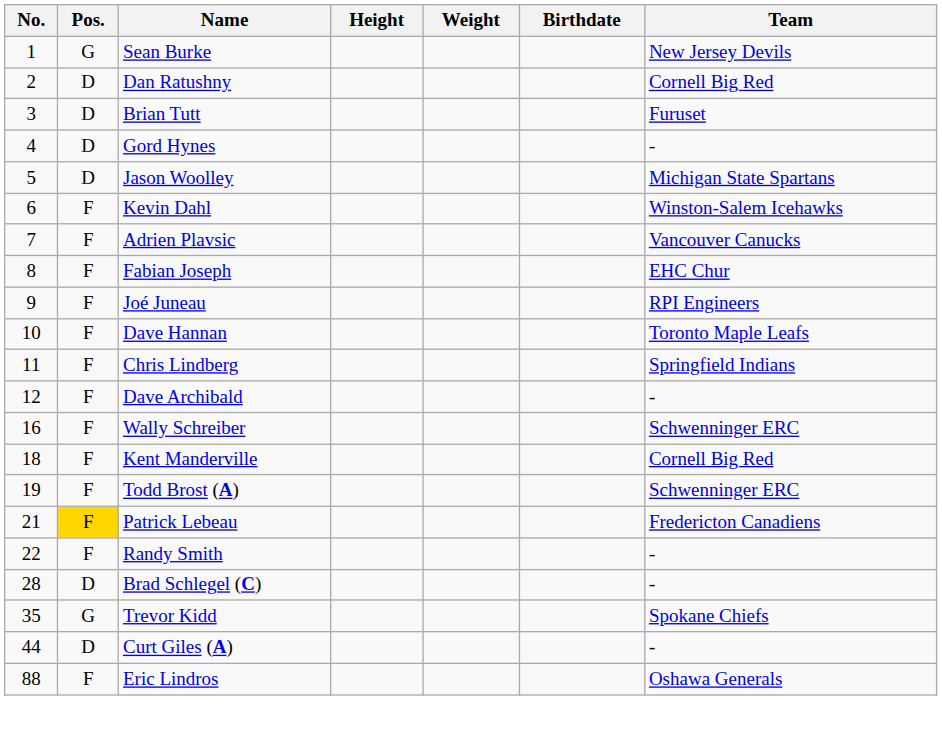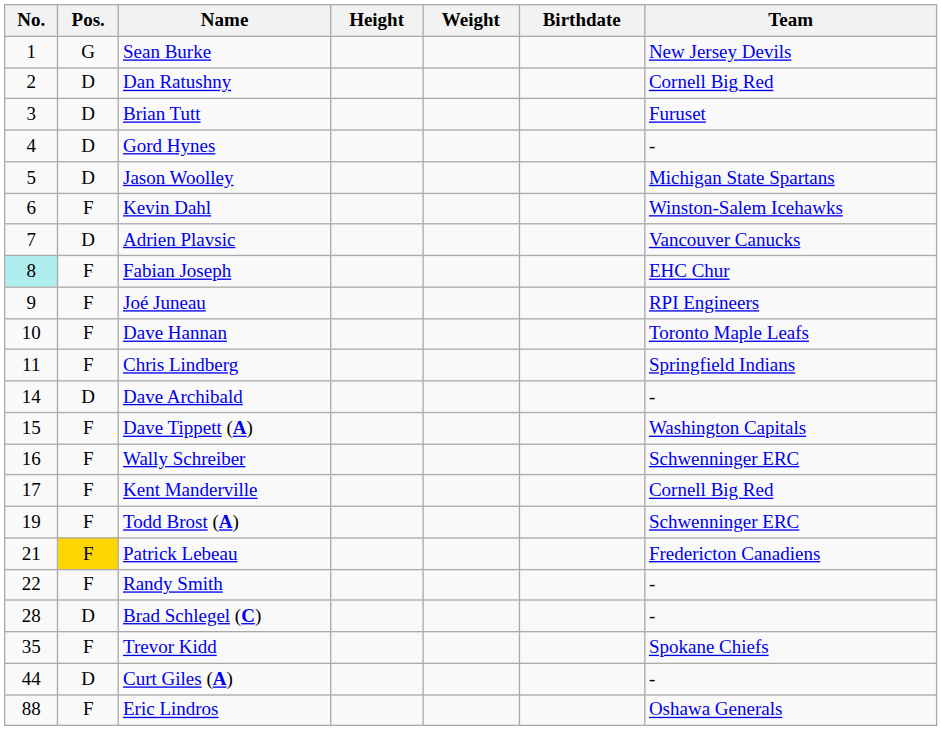 <table class="wikitable sortable" width="80%" style="font-size: 90%; text-align: center;">
 <tr>
 <th>No.</th>
 <th>Pos.</th>
 <th>Name</th>
 <th>Height</th>
 <th>Weight</th>
 <th>Birthdate</th>
 <th>Team</th>
 </tr>
 <tr>
 <td>1</td>
 <td>G</td>
 <td style="text-align:left;"><a href='#'>Sean Burke</a></td>
 <td></td>
 <td></td>
 <td style="text-align:right;"></td>
 <td style="text-align:left;"> <a href='#'>New Jersey Devils</a></td>
 </tr>
 <tr>
 <td>2</td>
 <td>D</td>
 <td style="text-align:left;"><a href='#'>Dan Ratushny</a></td>
 <td></td>
 <td></td>
 <td style="text-align:right;"></td>
 <td style="text-align:left;"> <a href='#'>Cornell Big Red</a></td>
 </tr>
 <tr>
 <td>3</td>
 <td>D</td>
 <td style="text-align:left;"><a href='#'>Brian Tutt</a></td>
 <td></td>
 <td></td>
 <td style="text-align:right;"></td>
 <td style="text-align:left;"> <a href='#'>Furuset</a></td>
 </tr>
 <tr>
 <td>4</td>
 <td>D</td>
 <td style="text-align:left;"><a href='#'>Gord Hynes</a></td>
 <td></td>
 <td></td>
 <td style="text-align:right;"></td>
 <td style="text-align:left;">-</td>
 </tr>
 <tr>
 <td>5</td>
 <td>D</td>
 <td style="text-align:left;"><a href='#'>Jason Woolley</a></td>
 <td></td>
 <td></td>
 <td style="text-align:right;"></td>
 <td style="text-align:left;"> <a href='#'>Michigan State Spartans</a></td>
 </tr>
 <tr>
 <td>6</td>
 <td>F</td>
 <td style="text-align:left;"><a href='#'>Kevin Dahl</a></td>
 <td></td>
 <td></td>
 <td style="text-align:right;"></td>
 <td style="text-align:left;"> <a href='#'>Winston-Salem Icehawks</a></td>
 </tr>
 <tr>
 <td>7</td>
-<td>F</td>
+<td>D</td>
 <td style="text-align:left;"><a href='#'>Adrien Plavsic</a></td>
 <td></td>
 <td></td>
 <td style="text-align:right;"></td>
 <td style="text-align:left;"> <a href='#'>Vancouver Canucks</a></td>
 </tr>
 <tr>
-<td>8</td>
+<td style="background: paleturquoise;">8</td>
 <td>F</td>
 <td style="text-align:left;"><a href='#'>Fabian Joseph</a></td>
 <td></td>
 <td></td>
 <td style="text-align:right;"></td>
 <td style="text-align:left;"> <a href='#'>EHC Chur</a></td>
 </tr>
 <tr>
 <td>9</td>
 <td>F</td>
 <td style="text-align:left;"><a href='#'>Joé Juneau</a></td>
 <td></td>
 <td></td>
 <td style="text-align:right;"></td>
 <td style="text-align:left;"> <a href='#'>RPI Engineers</a></td>
 </tr>
 <tr>
 <td>10</td>
 <td>F</td>
 <td style="text-align:left;"><a href='#'>Dave Hannan</a></td>
 <td></td>
 <td></td>
 <td style="text-align:right;"></td>
 <td style="text-align:left;"> <a href='#'>Toronto Maple Leafs</a></td>
 </tr>
 <tr>
 <td>11</td>
 <td>F</td>
 <td style="text-align:left;"><a href='#'>Chris Lindberg</a></td>
 <td></td>
 <td></td>
 <td style="text-align:right;"></td>
 <td style="text-align:left;"> <a href='#'>Springfield Indians</a></td>
 </tr>
 <tr>
-<td>12</td>
-<td>F</td>
+<td>14</td>
+<td>D</td>
 <td style="text-align:left;"><a href='#'>Dave Archibald</a></td>
 <td></td>
 <td></td>
 <td style="text-align:right;"></td>
 <td style="text-align:left;">-</td>
+</tr>
+<tr>
+<td>15</td>
+<td>F</td>
+<td style="text-align:left;"><a href='#'>Dave Tippett</a> (<strong><a href='#'>A</a></strong>)</td>
+<td></td>
+<td></td>
+<td style="text-align:right;"></td>
+<td style="text-align:left;"> <a href='#'>Washington Capitals</a></td>
 </tr>
 <tr>
 <td>16</td>
 <td>F</td>
 <td style="text-align:left;"><a href='#'>Wally Schreiber</a></td>
 <td></td>
 <td></td>
 <td style="text-align:right;"></td>
 <td style="text-align:left;"> <a href='#'>Schwenninger ERC</a></td>
 </tr>
 <tr>
-<td>18</td>
+<td>17</td>
 <td>F</td>
 <td style="text-align:left;"><a href='#'>Kent Manderville</a></td>
 <td></td>
 <td></td>
 <td style="text-align:right;"></td>
 <td style="text-align:left;"> <a href='#'>Cornell Big Red</a></td>
 </tr>
 <tr>
 <td>19</td>
 <td>F</td>
 <td style="text-align:left;"><a href='#'>Todd Brost</a> (<strong><a href='#'>A</a></strong>)</td>
 <td></td>
 <td></td>
 <td style="text-align:right;"></td>
 <td style="text-align:left;"> <a href='#'>Schwenninger ERC</a></td>
 </tr>
 <tr>
 <td>21</td>
 <td style="background: gold;">F</td>
 <td style="text-align:left;"><a href='#'>Patrick Lebeau</a></td>
 <td></td>
 <td></td>
 <td style="text-align:right;"></td>
 <td style="text-align:left;"> <a href='#'>Fredericton Canadiens</a></td>
 </tr>
 <tr>
 <td>22</td>
 <td>F</td>
 <td style="text-align:left;"><a href='#'>Randy Smith</a></td>
 <td></td>
 <td></td>
 <td style="text-align:right;"></td>
 <td style="text-align:left;">-</td>
 </tr>
 <tr>
 <td>28</td>
 <td>D</td>
 <td style="text-align:left;"><a href='#'>Brad Schlegel</a> (<strong><a href='#'>C</a></strong>)</td>
 <td></td>
 <td></td>
 <td style="text-align:right;"></td>
 <td style="text-align:left;">-</td>
 </tr>
 <tr>
 <td>35</td>
-<td>G</td>
+<td>F</td>
 <td style="text-align:left;"><a href='#'>Trevor Kidd</a></td>
 <td></td>
 <td></td>
 <td style="text-align:right;"></td>
 <td style="text-align:left;"> <a href='#'>Spokane Chiefs</a></td>
 </tr>
 <tr>
 <td>44</td>
 <td>D</td>
 <td style="text-align:left;"><a href='#'>Curt Giles</a> (<strong><a href='#'>A</a></strong>)</td>
 <td></td>
 <td></td>
 <td style="text-align:right;"></td>
 <td style="text-align:left;">-</td>
 </tr>
 <tr>
 <td>88</td>
 <td>F</td>
 <td style="text-align:left;"><a href='#'>Eric Lindros</a></td>
 <td></td>
 <td></td>
 <td style="text-align:right;"></td>
 <td style="text-align:left;"> <a href='#'>Oshawa Generals</a></td>
 </tr>
 </table>
